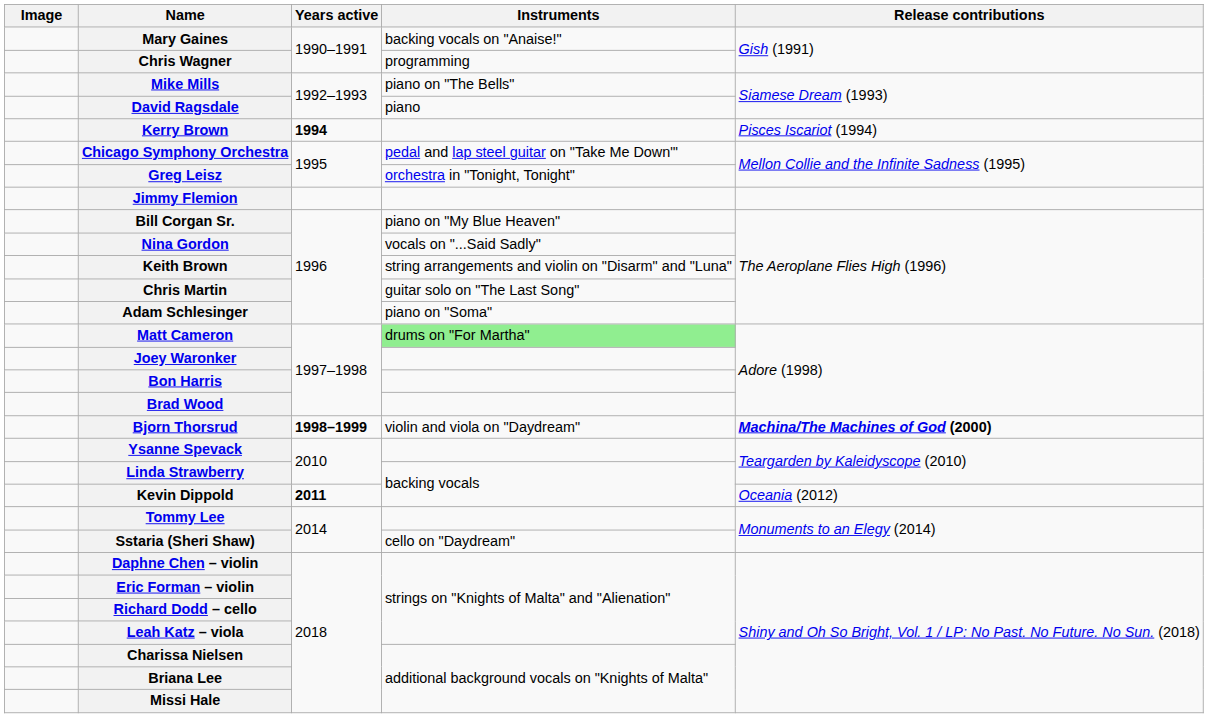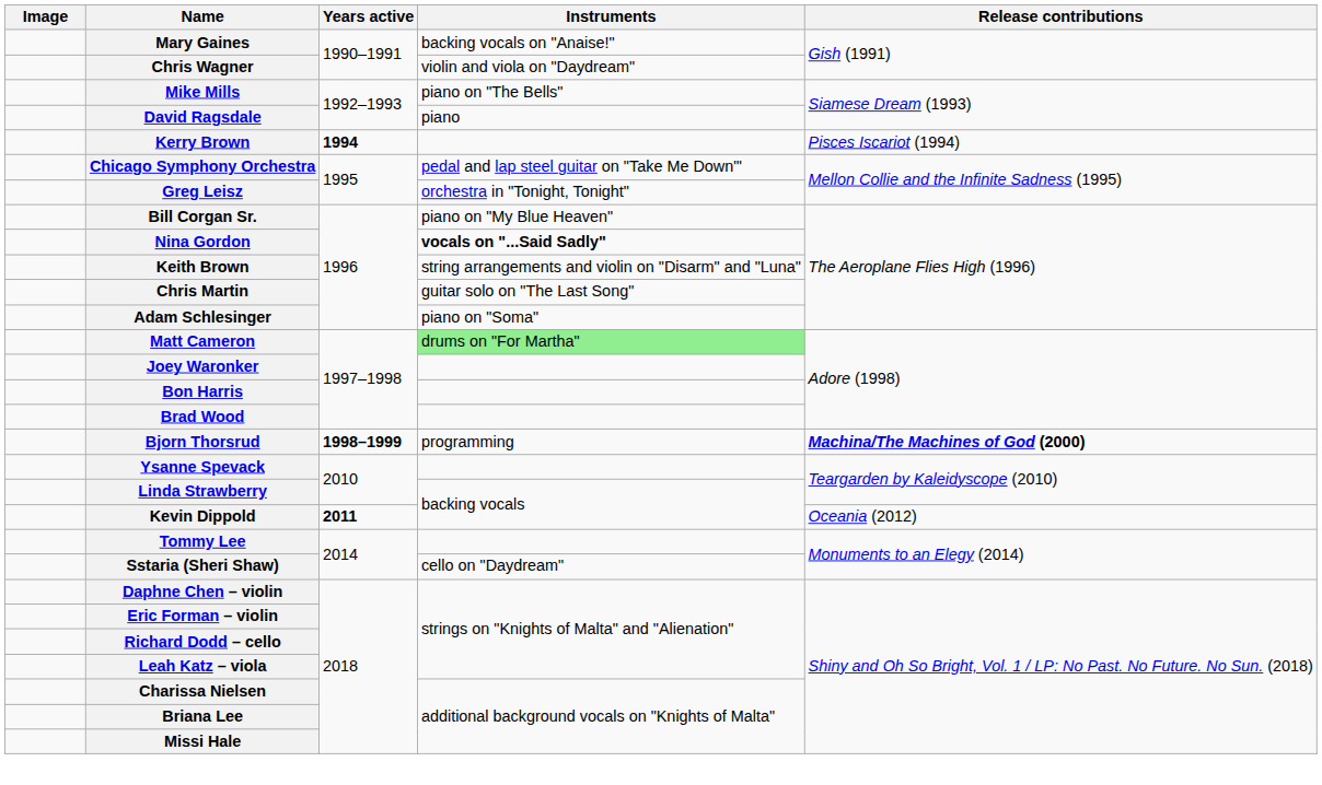 <table class="wikitable plainrowheaders sortable">
 <tr>
 <th scope="col" class="unsortable" style="width: 75px">Image</th>
 <th scope="col">Name</th>
 <th scope="col">Years active</th>
 <th scope="col">Instruments</th>
 <th scope="col" class="unsortable">Release contributions</th>
 </tr>
 <tr>
 <td></td>
 <th scope="row">Mary Gaines</th>
 <td rowspan="2">1990–1991</td>
 <td>backing vocals on "Anaise!"</td>
 <td rowspan="2"><em><a href='#'>Gish</a></em> (1991)</td>
 </tr>
 <tr>
 <td></td>
 <th scope="row">Chris Wagner</th>
-<td>programming</td>
+<td>violin and viola on "Daydream"</td>
 </tr>
 <tr>
 <td></td>
 <th scope="row"><a href='#'>Mike Mills</a></th>
 <td rowspan="2">1992–1993</td>
 <td>piano on "The Bells"</td>
 <td rowspan="2"><em><a href='#'>Siamese Dream</a></em> (1993)</td>
 </tr>
 <tr>
 <td></td>
 <th scope="row"><a href='#'>David Ragsdale</a></th>
 <td>piano</td>
 </tr>
 <tr>
 <td></td>
 <th scope="row"><a href='#'>Kerry Brown</a></th>
 <td><strong>1994</strong></td>
 <td></td>
 <td><em><a href='#'>Pisces Iscariot</a></em> (1994)</td>
 </tr>
 <tr>
 <td></td>
 <th scope="row"><a href='#'>Chicago Symphony Orchestra</a></th>
 <td rowspan="2">1995</td>
 <td><a href='#'>pedal</a> and <a href='#'>lap steel guitar</a> on "Take Me Down"'</td>
 <td rowspan="2"><em><a href='#'>Mellon Collie and the Infinite Sadness</a></em> (1995)</td>
 </tr>
 <tr>
 <td></td>
 <th scope="row"><a href='#'>Greg Leisz</a></th>
 <td><a href='#'>orchestra</a> in "Tonight, Tonight"</td>
 </tr>
 <tr>
 <td></td>
-<th scope="row"><a href='#'>Jimmy Flemion</a></th>
-<td></td>
-<td></td>
-<td></td>
-</tr>
-<tr>
-<td></td>
 <th scope="row">Bill Corgan Sr.</th>
 <td rowspan="5">1996</td>
 <td>piano on "My Blue Heaven"</td>
 <td rowspan="5"><em>The Aeroplane Flies High</em> (1996)</td>
 </tr>
 <tr>
 <td></td>
 <th scope="row"><a href='#'>Nina Gordon</a></th>
-<td>vocals on "...Said Sadly"</td>
+<td><strong>vocals on "...Said Sadly"</strong></td>
 </tr>
 <tr>
 <td></td>
 <th scope="row">Keith Brown</th>
 <td>string arrangements and violin on "Disarm" and "Luna"</td>
 </tr>
 <tr>
 <td></td>
 <th scope="row">Chris Martin</th>
 <td>guitar solo on "The Last Song"</td>
 </tr>
 <tr>
 <td></td>
 <th scope="row">Adam Schlesinger</th>
 <td>piano on "Soma"</td>
 </tr>
 <tr>
 <td></td>
 <th scope="row"><a href='#'>Matt Cameron</a></th>
 <td rowspan="4">1997–1998</td>
 <td style="background: lightgreen;">drums on "For Martha"</td>
 <td rowspan="4"><em>Adore</em> (1998)</td>
 </tr>
 <tr>
 <td></td>
 <th scope="row"><a href='#'>Joey Waronker</a></th>
 <td></td>
 </tr>
 <tr>
 <td></td>
 <th scope="row"><a href='#'>Bon Harris</a></th>
 <td></td>
 </tr>
 <tr>
 <td></td>
 <th scope="row"><a href='#'>Brad Wood</a></th>
 <td></td>
 </tr>
 <tr>
 <td></td>
 <th scope="row"><a href='#'>Bjorn Thorsrud</a></th>
 <td><strong>1998–1999 </strong></td>
-<td>violin and viola on "Daydream"</td>
+<td>programming</td>
 <td><strong><em><a href='#'>Machina/The Machines of God</a></em> (2000)</strong></td>
 </tr>
 <tr>
 <td></td>
 <th scope="row"><a href='#'>Ysanne Spevack</a></th>
 <td rowspan="2">2010</td>
 <td></td>
 <td rowspan="2"><em><a href='#'>Teargarden by Kaleidyscope</a></em> (2010)</td>
 </tr>
 <tr>
 <td></td>
 <th scope="row"><a href='#'>Linda Strawberry</a></th>
 <td rowspan="2">backing vocals</td>
 </tr>
 <tr>
 <td></td>
 <th scope="row">Kevin Dippold</th>
 <td><strong>2011</strong></td>
 <td><em><a href='#'>Oceania</a></em> (2012)</td>
 </tr>
 <tr>
 <td></td>
 <th scope="row"><a href='#'>Tommy Lee</a></th>
 <td rowspan="2">2014</td>
 <td></td>
 <td rowspan="2"><em><a href='#'>Monuments to an Elegy</a></em> (2014)</td>
 </tr>
 <tr>
 <td></td>
 <th scope="row">Sstaria (Sheri Shaw)</th>
 <td>cello on "Daydream"</td>
 </tr>
 <tr>
 <td></td>
 <th scope="row"><a href='#'>Daphne Chen</a> – violin</th>
 <td rowspan="7">2018</td>
 <td rowspan="4">strings on "Knights of Malta" and "Alienation"</td>
 <td rowspan="7"><em><a href='#'>Shiny and Oh So Bright, Vol. 1 / LP: No Past. No Future. No Sun.</a></em> (2018)</td>
 </tr>
 <tr>
 <td></td>
 <th scope="row"><a href='#'>Eric Forman</a> – violin</th>
 </tr>
 <tr>
 <td></td>
 <th scope="row"><a href='#'>Richard Dodd</a> – cello</th>
 </tr>
 <tr>
 <td></td>
 <th scope="row"><a href='#'>Leah Katz</a> – viola</th>
 </tr>
 <tr>
 <td></td>
 <th scope="row">Charissa Nielsen</th>
 <td rowspan="3">additional background vocals on "Knights of Malta"</td>
 </tr>
 <tr>
 <td></td>
 <th scope="row">Briana Lee</th>
 </tr>
 <tr>
 <td></td>
 <th scope="row">Missi Hale</th>
 </tr>
 </table>
